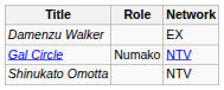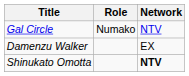 <table class="wikitable">
 <tr>
 <th>Title</th>
 <th>Role</th>
 <th>Network</th>
 </tr>
 <tr>
+<td><em><a href='#'>Gal Circle</a></em></td>
+<td>Numako</td>
+<td><a href='#'>NTV</a></td>
+</tr>
+<tr>
 <td><em>Damenzu Walker</em></td>
 <td></td>
 <td>EX</td>
 </tr>
 <tr>
-<td><em><a href='#'>Gal Circle</a></em></td>
-<td>Numako</td>
-<td><a href='#'>NTV</a></td>
-</tr>
-<tr>
 <td><em>Shinukato Omotta</em></td>
 <td></td>
-<td>NTV</td>
+<td><strong>NTV</strong></td>
 </tr>
 </table>
